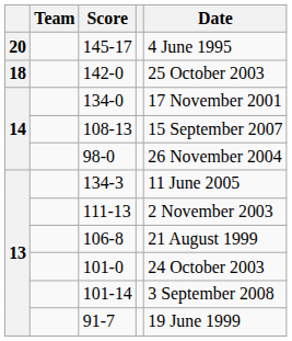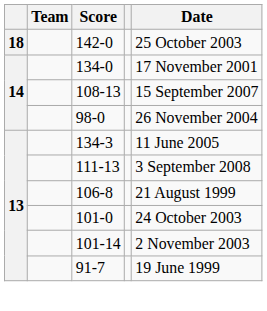 <table class="wikitable sortable">
 <tr>
 <th></th>
 <th>Team</th>
 <th>Score</th>
 <th></th>
 <th>Date</th>
-</tr>
-<tr>
-<th>20</th>
-<td></td>
-<td>145-17</td>
-<td></td>
-<td>4 June 1995</td>
 </tr>
 <tr>
 <th>18</th>
 <td></td>
 <td>142-0</td>
 <td></td>
 <td>25 October 2003</td>
 </tr>
 <tr>
 <th rowspan=3>14</th>
 <td></td>
 <td>134-0</td>
 <td></td>
 <td>17 November 2001</td>
 </tr>
 <tr>
 <td></td>
 <td>108-13</td>
 <td></td>
 <td>15 September 2007</td>
 </tr>
 <tr>
 <td></td>
 <td>98-0</td>
 <td></td>
 <td>26 November 2004</td>
 </tr>
 <tr>
 <th rowspan=6>13</th>
 <td></td>
 <td>134-3</td>
 <td></td>
 <td>11 June 2005</td>
 </tr>
 <tr>
 <td></td>
 <td>111-13</td>
 <td></td>
-<td>2 November 2003</td>
+<td>3 September 2008</td>
 </tr>
 <tr>
 <td></td>
 <td>106-8</td>
 <td></td>
 <td>21 August 1999</td>
 </tr>
 <tr>
 <td></td>
 <td>101-0</td>
 <td></td>
 <td>24 October 2003</td>
 </tr>
 <tr>
 <td></td>
 <td>101-14</td>
 <td></td>
-<td>3 September 2008</td>
+<td>2 November 2003</td>
 </tr>
 <tr>
 <td></td>
 <td>91-7</td>
 <td></td>
 <td>19 June 1999</td>
 </tr>
 </table>
